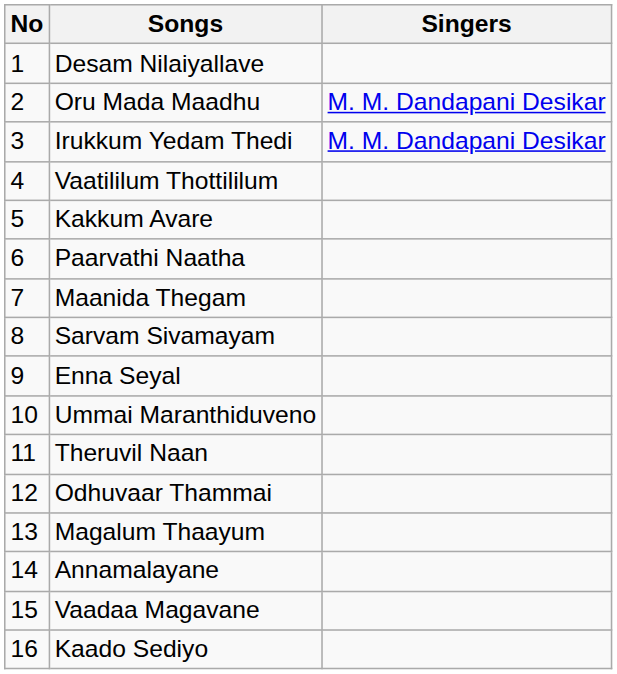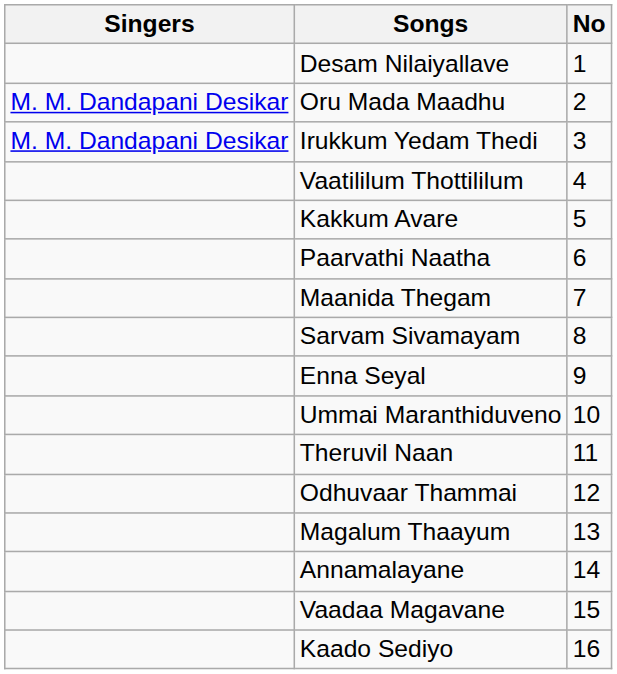 <table class="wikitable">
 <tr>
+<th>Singers</th>
+<th>Songs</th>
 <th>No</th>
-<th>Songs</th>
-<th>Singers</th>
 </tr>
 <tr>
+<td></td>
+<td>Desam Nilaiyallave</td>
 <td>1</td>
-<td>Desam Nilaiyallave</td>
-<td></td>
 </tr>
 <tr>
+<td><a href='#'>M. M. Dandapani Desikar</a></td>
+<td>Oru Mada Maadhu</td>
 <td>2</td>
-<td>Oru Mada Maadhu</td>
-<td><a href='#'>M. M. Dandapani Desikar</a></td>
 </tr>
 <tr>
+<td><a href='#'>M. M. Dandapani Desikar</a></td>
+<td>Irukkum Yedam Thedi</td>
 <td>3</td>
-<td>Irukkum Yedam Thedi</td>
-<td><a href='#'>M. M. Dandapani Desikar</a></td>
 </tr>
 <tr>
+<td></td>
+<td>Vaatililum Thottililum</td>
 <td>4</td>
-<td>Vaatililum Thottililum</td>
-<td></td>
 </tr>
 <tr>
+<td></td>
+<td>Kakkum Avare</td>
 <td>5</td>
-<td>Kakkum Avare</td>
-<td></td>
 </tr>
 <tr>
+<td></td>
+<td>Paarvathi Naatha</td>
 <td>6</td>
-<td>Paarvathi Naatha</td>
-<td></td>
 </tr>
 <tr>
+<td></td>
+<td>Maanida Thegam</td>
 <td>7</td>
-<td>Maanida Thegam</td>
-<td></td>
 </tr>
 <tr>
+<td></td>
+<td>Sarvam Sivamayam</td>
 <td>8</td>
-<td>Sarvam Sivamayam</td>
-<td></td>
 </tr>
 <tr>
+<td></td>
+<td>Enna Seyal</td>
 <td>9</td>
-<td>Enna Seyal</td>
-<td></td>
 </tr>
 <tr>
+<td></td>
+<td>Ummai Maranthiduveno</td>
 <td>10</td>
-<td>Ummai Maranthiduveno</td>
-<td></td>
 </tr>
 <tr>
+<td></td>
+<td>Theruvil Naan</td>
 <td>11</td>
-<td>Theruvil Naan</td>
-<td></td>
 </tr>
 <tr>
+<td></td>
+<td>Odhuvaar Thammai</td>
 <td>12</td>
-<td>Odhuvaar Thammai</td>
-<td></td>
 </tr>
 <tr>
+<td></td>
+<td>Magalum Thaayum</td>
 <td>13</td>
-<td>Magalum Thaayum</td>
-<td></td>
 </tr>
 <tr>
+<td></td>
+<td>Annamalayane</td>
 <td>14</td>
-<td>Annamalayane</td>
-<td></td>
 </tr>
 <tr>
+<td></td>
+<td>Vaadaa Magavane</td>
 <td>15</td>
-<td>Vaadaa Magavane</td>
-<td></td>
 </tr>
 <tr>
+<td></td>
+<td>Kaado Sediyo</td>
 <td>16</td>
-<td>Kaado Sediyo</td>
-<td></td>
 </tr>
 </table>
